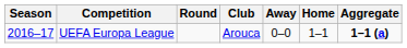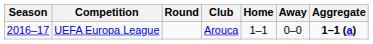 <table class="wikitable">
 <tr>
 <th>Season</th>
 <th>Competition</th>
 <th>Round</th>
 <th>Club</th>
+<th>Home</th>
 <th>Away</th>
-<th>Home</th>
 <th>Aggregate</th>
 </tr>
 <tr>
 <td rowspan="1"><a href='#'>2016–17</a></td>
 <td rowspan="1"><a href='#'>UEFA Europa League</a></td>
 <td></td>
 <td> <a href='#'>Arouca</a></td>
+<td style="text-align:center;">1–1</td>
 <td style="text-align:center;">0–0</td>
-<td style="text-align:center;">1–1</td>
 <td style="text-align:center;"><strong>1–1 (<a href='#'>a</a>)</strong></td>
 </tr>
 </table>
